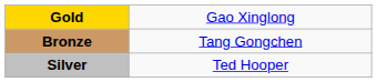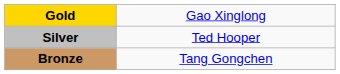 <table class="wikitable" style=" text-align:center; font-size:110%;" width="35%">
 <tr>
 <td bgcolor="gold"><strong>Gold</strong></td>
 <td><a href='#'>Gao Xinglong</a><br></td>
 </tr>
 <tr>
+<td bgcolor="silver"><strong>Silver</strong></td>
+<td><a href='#'>Ted Hooper</a><br></td>
+</tr>
+<tr>
 <td bgcolor="CC9966"><strong>Bronze</strong></td>
 <td><a href='#'>Tang Gongchen</a><br></td>
 </tr>
-<tr>
-<td bgcolor="silver"><strong>Silver</strong></td>
-<td><a href='#'>Ted Hooper</a><br></td>
-</tr>
 </table>
